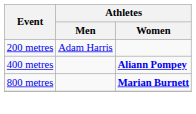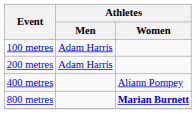 <table class=wikitable style="font-size:90%">
 <tr>
 <th rowspan=2>Event</th>
 <th colspan=2>Athletes</th>
 </tr>
 <tr>
 <th>Men</th>
 <th>Women</th>
 </tr>
 <tr>
+<td><a href='#'>100 metres</a></td>
+<td><a href='#'>Adam Harris</a></td>
+<td></td>
+</tr>
+<tr>
 <td><a href='#'>200 metres</a></td>
 <td><a href='#'>Adam Harris</a></td>
 <td></td>
 </tr>
 <tr>
 <td><a href='#'>400 metres</a></td>
 <td></td>
-<td><strong><a href='#'>Aliann Pompey</a></strong></td>
+<td><a href='#'>Aliann Pompey</a></td>
 </tr>
 <tr>
 <td><a href='#'>800 metres</a></td>
 <td></td>
 <td><strong><a href='#'>Marian Burnett</a></strong></td>
 </tr>
 <tr>
 </tr>
 </table>
